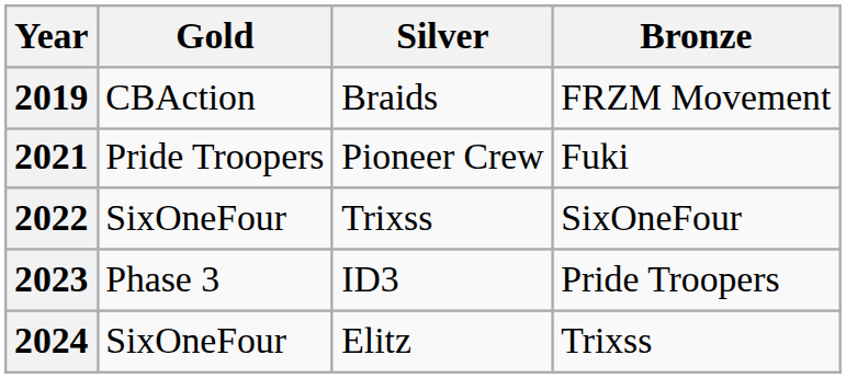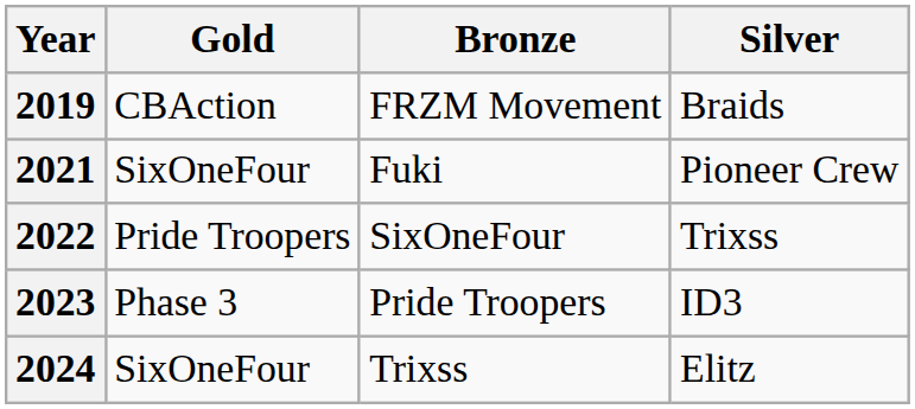 <table class="wikitable sortable plainrowheaders" style="text-align:left; font-size:90%;">
 <tr>
 <th scope="col">Year</th>
 <th scope="col"> <strong>Gold</strong></th>
+<th scope="col"> <strong>Bronze</strong></th>
 <th scope="col"> <strong>Silver</strong></th>
-<th scope="col"> <strong>Bronze</strong></th>
 </tr>
 <tr>
 <th>2019</th>
 <td> CBAction</td>
+<td> FRZM Movement</td>
 <td> Braids</td>
-<td> FRZM Movement</td>
 </tr>
 <tr>
 <th>2021</th>
-<td> Pride Troopers</td>
+<td> SixOneFour</td>
+<td> Fuki</td>
 <td> Pioneer Crew</td>
-<td> Fuki</td>
 </tr>
 <tr>
 <th>2022</th>
+<td> Pride Troopers</td>
 <td> SixOneFour</td>
 <td> Trixss</td>
-<td> SixOneFour</td>
 </tr>
 <tr>
 <th>2023</th>
 <td> Phase 3</td>
+<td> Pride Troopers</td>
 <td> ID3</td>
-<td> Pride Troopers</td>
 </tr>
 <tr>
 <th>2024</th>
 <td> SixOneFour</td>
+<td> Trixss</td>
 <td> Elitz</td>
-<td> Trixss</td>
 </tr>
 </table>
